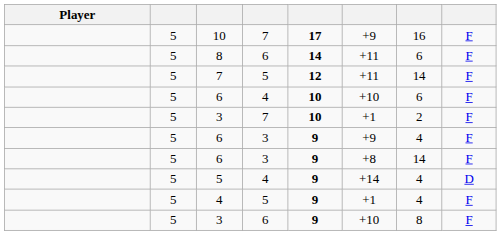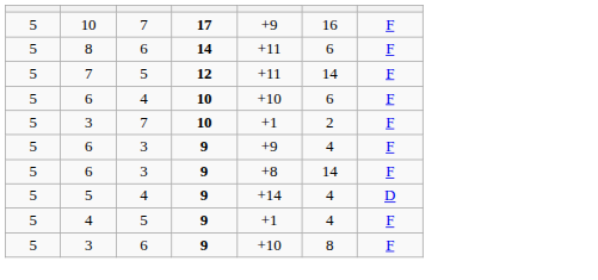 <table class="wikitable sortable" style="text-align:center;">
 <tr>
-<th width="175px">Player</th>
 <th width="50px"></th>
 <th width="50px"></th>
 <th width="50px"></th>
 <th width="60px"></th>
 <th width="60px"></th>
 <th width="50px"></th>
 <th width="60px"></th>
 </tr>
 <tr>
-<td align="left"> </td>
 <td>5</td>
 <td>10</td>
 <td>7</td>
 <td><strong>17</strong></td>
 <td>+9</td>
 <td>16</td>
 <td><a href='#'>F</a></td>
 </tr>
 <tr>
-<td align="left"> </td>
 <td>5</td>
 <td>8</td>
 <td>6</td>
 <td><strong>14</strong></td>
 <td>+11</td>
 <td>6</td>
 <td><a href='#'>F</a></td>
 </tr>
 <tr>
-<td align="left"> </td>
 <td>5</td>
 <td>7</td>
 <td>5</td>
 <td><strong>12</strong></td>
 <td>+11</td>
 <td>14</td>
 <td><a href='#'>F</a></td>
 </tr>
 <tr>
-<td align="left"> </td>
 <td>5</td>
 <td>6</td>
 <td>4</td>
 <td><strong>10</strong></td>
 <td>+10</td>
 <td>6</td>
 <td><a href='#'>F</a></td>
 </tr>
 <tr>
-<td align="left"> </td>
 <td>5</td>
 <td>3</td>
 <td>7</td>
 <td><strong>10</strong></td>
 <td>+1</td>
 <td>2</td>
 <td><a href='#'>F</a></td>
 </tr>
 <tr>
-<td align="left"> </td>
 <td>5</td>
 <td>6</td>
 <td>3</td>
 <td><strong>9</strong></td>
 <td>+9</td>
 <td>4</td>
 <td><a href='#'>F</a></td>
 </tr>
 <tr>
-<td align="left"> </td>
 <td>5</td>
 <td>6</td>
 <td>3</td>
 <td><strong>9</strong></td>
 <td>+8</td>
 <td>14</td>
 <td><a href='#'>F</a></td>
 </tr>
 <tr>
-<td align="left"> </td>
 <td>5</td>
 <td>5</td>
 <td>4</td>
 <td><strong>9</strong></td>
 <td>+14</td>
 <td>4</td>
 <td><a href='#'>D</a></td>
 </tr>
 <tr>
-<td align="left"> </td>
 <td>5</td>
 <td>4</td>
 <td>5</td>
 <td><strong>9</strong></td>
 <td>+1</td>
 <td>4</td>
 <td><a href='#'>F</a></td>
 </tr>
 <tr>
-<td align="left"> </td>
 <td>5</td>
 <td>3</td>
 <td>6</td>
 <td><strong>9</strong></td>
 <td>+10</td>
 <td>8</td>
 <td><a href='#'>F</a></td>
 </tr>
 </table>
